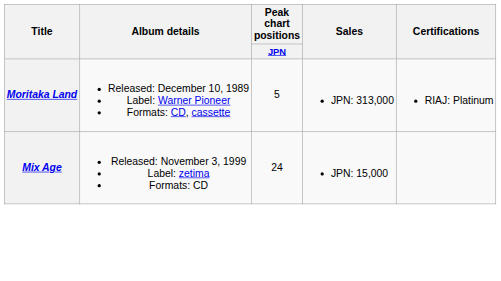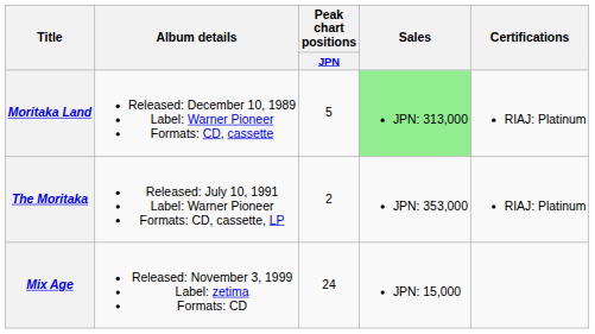 <table class="wikitable plainrowheaders" style="text-align:center;">
 <tr>
 <th rowspan="2">Title</th>
 <th rowspan="2">Album details</th>
 <th>Peak chart positions</th>
 <th rowspan="2">Sales</th>
 <th rowspan="2">Certifications</th>
 </tr>
 <tr>
 <th scope="col" style="width:3em;font-size:90%;"><a href='#'>JPN</a><br></th>
 </tr>
 <tr>
 <th scope="row"><em><a href='#'>Moritaka Land</a></em></th>
 <td><br><ul><li>Released: December 10, 1989</li><li>Label: <a href='#'>Warner Pioneer</a></li><li>Formats: <a href='#'>CD</a>, <a href='#'>cassette</a></li></ul></td>
 <td style="text-align:center;">5</td>
-<td align="left"><br><ul><li>JPN: 313,000</li></ul></td>
+<td align="left" style="background: lightgreen;"><br><ul><li>JPN: 313,000</li></ul></td>
+<td align="left"><br><ul><li>RIAJ: Platinum</li></ul></td>
+</tr>
+<tr>
+<th scope="row"><em><a href='#'>The Moritaka</a></em></th>
+<td><br><ul><li>Released: July 10, 1991</li><li>Label: Warner Pioneer</li><li>Formats: CD, cassette, <a href='#'>LP</a></li></ul></td>
+<td style="text-align:center;">2</td>
+<td align="left"><br><ul><li>JPN: 353,000</li></ul></td>
 <td align="left"><br><ul><li>RIAJ: Platinum</li></ul></td>
 </tr>
 <tr>
 <th scope="row"><em><a href='#'>Mix Age</a></em></th>
 <td><br><ul><li>Released: November 3, 1999</li><li>Label: <a href='#'>zetima</a></li><li>Formats: CD</li></ul></td>
 <td style="text-align:center;">24</td>
 <td align="left"><br><ul><li>JPN: 15,000</li></ul></td>
 <td align="left"></td>
 </tr>
 </table>
